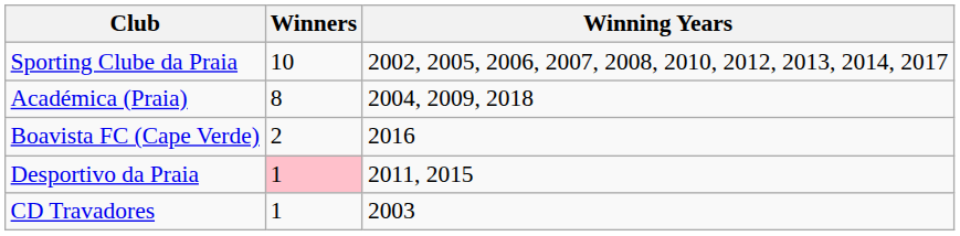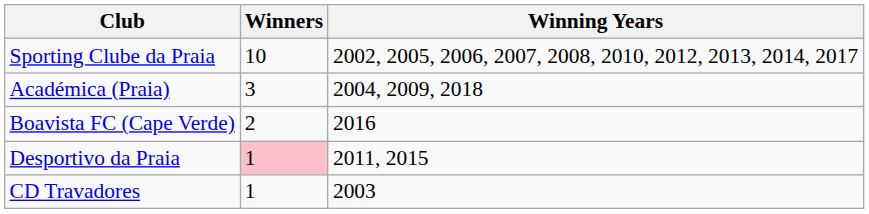 <table class="wikitable">
 <tr>
 <th>Club</th>
 <th>Winners</th>
 <th>Winning Years</th>
 </tr>
 <tr>
 <td><a href='#'>Sporting Clube da Praia</a></td>
 <td>10</td>
 <td>2002, 2005, 2006, 2007, 2008, 2010, 2012, 2013, 2014, 2017</td>
 </tr>
 <tr>
 <td><a href='#'>Académica (Praia)</a></td>
-<td>8</td>
+<td>3</td>
 <td>2004, 2009, 2018</td>
 </tr>
 <tr>
 <td><a href='#'>Boavista FC (Cape Verde)</a></td>
 <td>2</td>
 <td>2016</td>
 </tr>
 <tr>
 <td><a href='#'>Desportivo da Praia</a></td>
 <td style="background: pink;">1</td>
 <td>2011, 2015</td>
 </tr>
 <tr>
 <td><a href='#'>CD Travadores</a></td>
 <td>1</td>
 <td>2003</td>
 </tr>
 </table>
